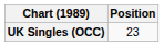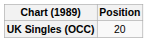 <table class="wikitable plainrowheaders" style="text-align:center">
 <tr>
 <th scope="col">Chart (1989)</th>
 <th scope="col">Position</th>
 </tr>
 <tr>
 <th scope="row">UK Singles (OCC)</th>
-<td align="center">23</td>
+<td align="center">20</td>
 </tr>
 </table>
